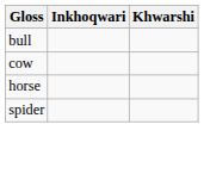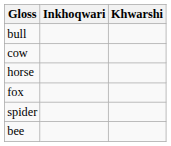 <table class="wikitable">
 <tr>
 <th>Gloss</th>
 <th>Inkhoqwari</th>
 <th>Khwarshi</th>
 </tr>
 <tr>
 <td>bull</td>
 <td></td>
 <td></td>
 </tr>
 <tr>
 <td>cow</td>
 <td></td>
 <td></td>
 </tr>
 <tr>
 <td>horse</td>
 <td></td>
 <td></td>
 </tr>
 <tr>
+<td>fox</td>
+<td></td>
+<td></td>
+</tr>
+<tr>
 <td>spider</td>
 <td></td>
 <td></td>
 </tr>
+<tr>
+<td>bee</td>
+<td></td>
+<td></td>
+</tr>
 </table>
